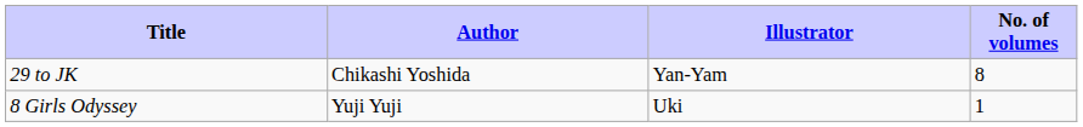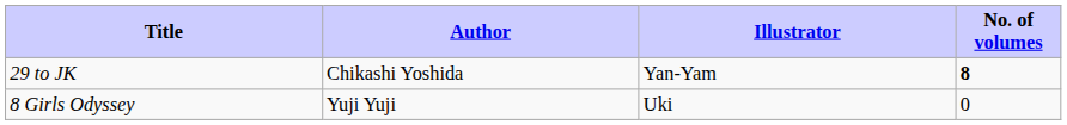 <table class="wikitable" style="width: 98%;">
 <tr>
 <th width=30% style="background:#ccf;">Title</th>
 <th width=30% style="background:#ccf;"><a href='#'>Author</a></th>
 <th width=30% style="background:#ccf;"><a href='#'>Illustrator</a></th>
 <th width=10% style="background:#ccf;">No. of <a href='#'>volumes</a></th>
 </tr>
 <tr>
 <td><em>29 to JK</em></td>
 <td>Chikashi Yoshida</td>
 <td>Yan-Yam</td>
-<td>8</td>
+<td><strong>8</strong></td>
 </tr>
 <tr>
 <td><em>8 Girls Odyssey</em></td>
 <td>Yuji Yuji</td>
 <td>Uki</td>
-<td>1</td>
+<td>0</td>
 </tr>
 </table>
